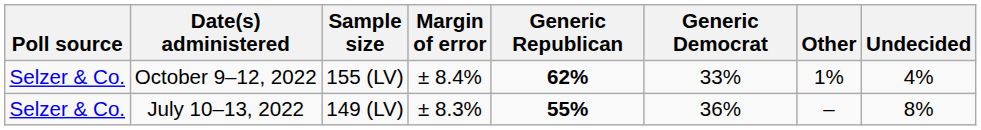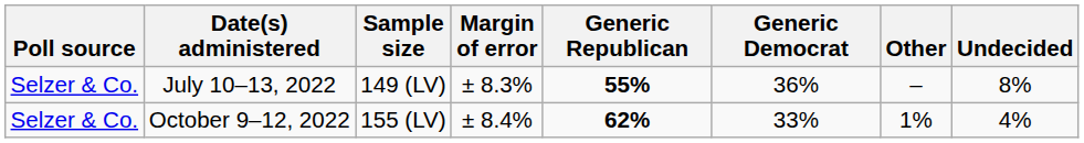 <table class="wikitable" style="font-size:90%;text-align:center;">
 <tr valign=bottom>
 <th>Poll source</th>
 <th>Date(s)<br>administered</th>
 <th>Sample<br>size</th>
 <th>Margin<br>of error</th>
 <th style="width:100px;">Generic<br>Republican</th>
 <th style="width:100px;">Generic<br>Democrat</th>
 <th>Other</th>
 <th>Undecided</th>
 </tr>
 <tr>
 <td style="text-align:left;"><a href='#'>Selzer & Co.</a></td>
+<td>July 10–13, 2022</td>
+<td>149 (LV)</td>
+<td>± 8.3%</td>
+<td><strong>55%</strong></td>
+<td>36%</td>
+<td>–</td>
+<td>8%</td>
+</tr>
+<tr>
+<td style="text-align:left;"><a href='#'>Selzer & Co.</a></td>
 <td>October 9–12, 2022</td>
 <td>155 (LV)</td>
 <td>± 8.4%</td>
 <td><strong>62%</strong></td>
 <td>33%</td>
 <td>1%</td>
 <td>4%</td>
 </tr>
-<tr>
-<td style="text-align:left;"><a href='#'>Selzer & Co.</a></td>
-<td>July 10–13, 2022</td>
-<td>149 (LV)</td>
-<td>± 8.3%</td>
-<td><strong>55%</strong></td>
-<td>36%</td>
-<td>–</td>
-<td>8%</td>
-</tr>
 </table>
